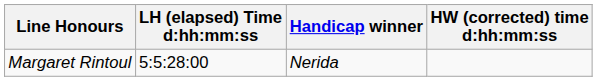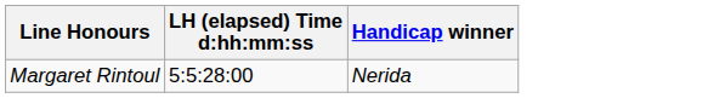 <table class="wikitable">
 <tr>
 <th>Line Honours</th>
 <th>LH (elapsed) Time <br>d:hh:mm:ss</th>
 <th><a href='#'>Handicap</a> winner</th>
-<th>HW (corrected) time <br>d:hh:mm:ss</th>
 </tr>
 <tr>
 <td><em>Margaret Rintoul</em></td>
 <td>5:5:28:00</td>
 <td><em>Nerida</em></td>
-<td></td>
 </tr>
 </table>
